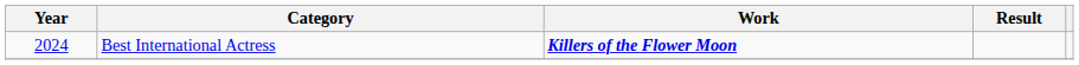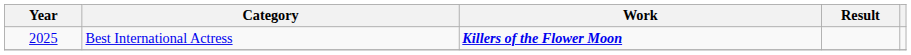 <table class="wikitable">
 <tr>
 <th scope="col" style="width:5em;">Year</th>
 <th scope="col" style="width:26em;">Category</th>
 <th scope="col" style="width:25em;">Work</th>
 <th scope="col" style="width:5em;">Result</th>
 <th></th>
 </tr>
 <tr>
-<td align="center"><a href='#'>2024</a></td>
+<td align="center"><a href='#'>2025</a></td>
 <td><a href='#'>Best International Actress</a></td>
 <td><strong><em><a href='#'>Killers of the Flower Moon</a></em></strong></td>
 <td></td>
 <td align="center"></td>
 </tr>
 <tr>
 </tr>
 </table>
